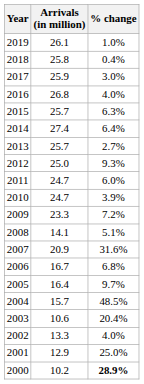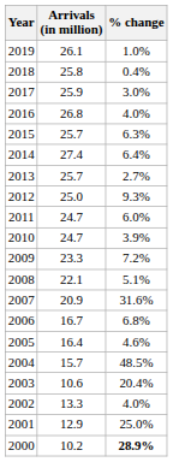 <table class="wikitable">
 <tr>
 <th>Year</th>
 <th>Arrivals<br>(in million)</th>
 <th>% change</th>
 </tr>
 <tr style="background:white;" align="center">
 <td>2019</td>
 <td>26.1</td>
 <td> 1.0%</td>
 </tr>
 <tr style="background:white;" align="center">
 <td>2018</td>
 <td>25.8</td>
 <td> 0.4%</td>
 </tr>
 <tr style="background:white;" align="center">
 <td>2017</td>
 <td>25.9</td>
 <td> 3.0%</td>
 </tr>
 <tr style="background:white;" align="center">
 <td>2016</td>
 <td>26.8</td>
 <td> 4.0%</td>
 </tr>
 <tr style="background:white;" align="center">
 <td>2015</td>
 <td>25.7</td>
 <td> 6.3%</td>
 </tr>
 <tr style="background:white;" align="center">
 <td>2014</td>
 <td>27.4</td>
 <td> 6.4%</td>
 </tr>
 <tr style="background:white;" align="center">
 <td>2013</td>
 <td>25.7</td>
 <td> 2.7%</td>
 </tr>
 <tr style="background:white;" align="center">
 <td>2012</td>
 <td>25.0</td>
 <td> 9.3%</td>
 </tr>
 <tr style="background:white;" align="center">
 <td>2011</td>
 <td>24.7</td>
 <td> 6.0%</td>
 </tr>
 <tr style="background:white;" align="center">
 <td>2010</td>
 <td>24.7</td>
 <td> 3.9%</td>
 </tr>
 <tr style="background:white;" align="center">
 <td>2009</td>
 <td>23.3</td>
 <td> 7.2%</td>
 </tr>
 <tr style="background:white;" align="center">
 <td>2008</td>
-<td>14.1</td>
+<td>22.1</td>
 <td> 5.1%</td>
 </tr>
 <tr style="background:white;" align="center">
 <td>2007</td>
 <td>20.9</td>
 <td> 31.6%</td>
 </tr>
 <tr style="background:white;" align="center">
 <td>2006</td>
 <td>16.7</td>
 <td> 6.8%</td>
 </tr>
 <tr style="background:white;" align="center">
 <td>2005</td>
 <td>16.4</td>
-<td> 9.7%</td>
+<td> 4.6%</td>
 </tr>
 <tr style="background:white;" align="center">
 <td>2004</td>
 <td>15.7</td>
 <td> 48.5%</td>
 </tr>
 <tr style="background:white;" align="center">
 <td>2003</td>
 <td>10.6</td>
 <td> 20.4%</td>
 </tr>
 <tr style="background:white;" align="center">
 <td>2002</td>
 <td>13.3</td>
 <td> 4.0%</td>
 </tr>
 <tr style="background:white;" align="center">
 <td>2001</td>
 <td>12.9</td>
 <td> 25.0%</td>
 </tr>
 <tr style="background:white;" align="center">
 <td>2000</td>
 <td>10.2</td>
 <td><strong> 28.9%</strong></td>
 </tr>
 </table>
